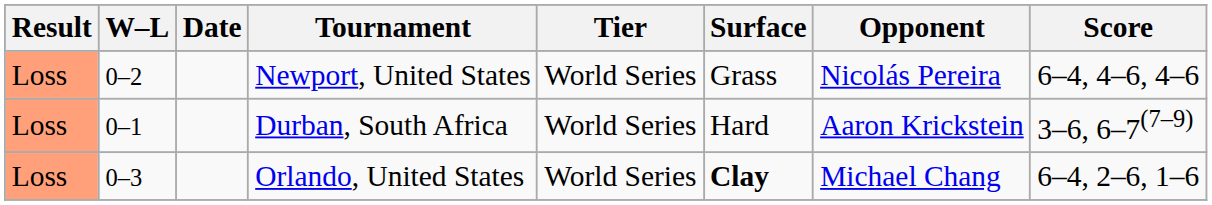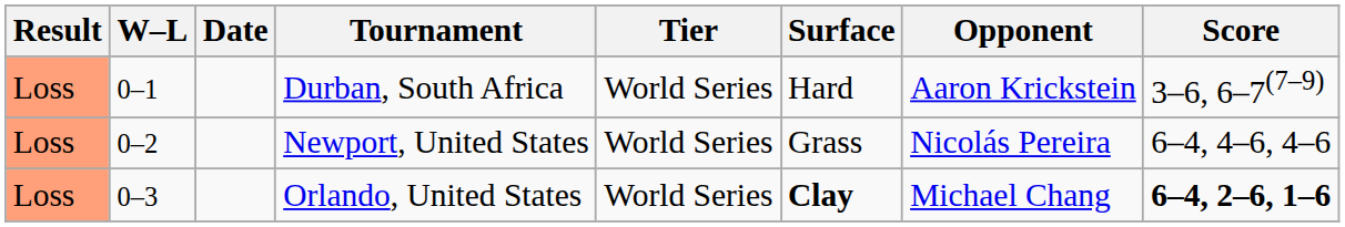 <table class="sortable wikitable">
 <tr>
 <th>Result</th>
 <th class="unsortable">W–L</th>
 <th>Date</th>
 <th>Tournament</th>
 <th>Tier</th>
 <th>Surface</th>
 <th>Opponent</th>
 <th class="unsortable">Score</th>
 </tr>
 <tr>
 <td style="background:#ffa07a;">Loss</td>
+<td><small>0–1</small></td>
+<td><a href='#'></a></td>
+<td><a href='#'>Durban</a>, South Africa</td>
+<td>World Series</td>
+<td>Hard</td>
+<td> <a href='#'>Aaron Krickstein</a></td>
+<td>3–6, 6–7<sup>(7–9)</sup></td>
+</tr>
+<tr>
+<td style="background:#ffa07a;">Loss</td>
 <td><small>0–2</small></td>
 <td><a href='#'></a></td>
 <td><a href='#'>Newport</a>, United States</td>
 <td>World Series</td>
 <td>Grass</td>
 <td> <a href='#'>Nicolás Pereira</a></td>
 <td>6–4, 4–6, 4–6</td>
 </tr>
 <tr>
 <td style="background:#ffa07a;">Loss</td>
-<td><small>0–1</small></td>
-<td><a href='#'></a></td>
-<td><a href='#'>Durban</a>, South Africa</td>
-<td>World Series</td>
-<td>Hard</td>
-<td> <a href='#'>Aaron Krickstein</a></td>
-<td>3–6, 6–7<sup>(7–9)</sup></td>
-</tr>
-<tr>
-<td style="background:#ffa07a;">Loss</td>
 <td><small>0–3</small></td>
 <td><a href='#'></a></td>
 <td><a href='#'>Orlando</a>, United States</td>
 <td>World Series</td>
 <td><strong>Clay</strong></td>
 <td> <a href='#'>Michael Chang</a></td>
-<td>6–4, 2–6, 1–6</td>
+<td><strong>6–4, 2–6, 1–6</strong></td>
 </tr>
 </table>
